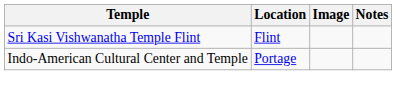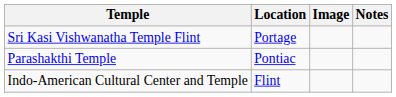 <table class="wikitable sortable" id="tableTempleWikiMI">
 <tr>
 <th>Temple</th>
 <th>Location</th>
 <th>Image</th>
 <th>Notes</th>
 </tr>
 <tr>
 <td><a href='#'>Sri Kasi Vishwanatha Temple Flint</a></td>
-<td><a href='#'>Flint</a><br><small></small></td>
+<td><a href='#'>Portage</a></td>
+<td></td>
+<td></td>
+</tr>
+<tr>
+<td><a href='#'>Parashakthi Temple</a></td>
+<td><a href='#'>Pontiac</a></td>
 <td></td>
 <td></td>
 </tr>
 <tr>
 <td>Indo-American Cultural Center and Temple</td>
-<td><a href='#'>Portage</a></td>
+<td><a href='#'>Flint</a><br><small></small></td>
 <td></td>
 </tr>
 </table>
